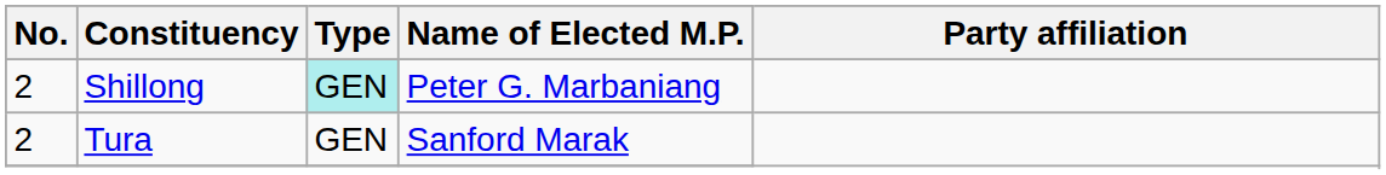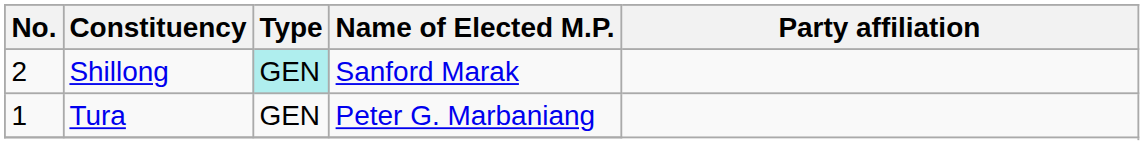 <table class="wikitable" style="font-size:95%;">
 <tr>
 <th>No.</th>
 <th>Constituency</th>
 <th>Type</th>
 <th>Name of Elected M.P.</th>
 <th colspan="2" style="width:18em">Party affiliation</th>
 </tr>
 <tr>
 <td>2</td>
 <td><a href='#'>Shillong</a></td>
 <td style="background: paleturquoise;">GEN</td>
-<td><a href='#'>Peter G. Marbaniang</a></td>
+<td><a href='#'>Sanford Marak</a></td>
 <td></td>
 </tr>
 <tr>
-<td>2</td>
+<td>1</td>
 <td><a href='#'>Tura</a></td>
 <td>GEN</td>
-<td><a href='#'>Sanford Marak</a></td>
+<td><a href='#'>Peter G. Marbaniang</a></td>
 </tr>
 <tr>
 </tr>
 </table>
